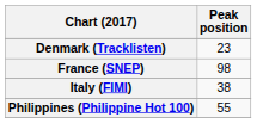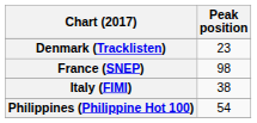 <table class="wikitable sortable plainrowheaders" style="text-align:center">
 <tr>
 <th scope="col">Chart (2017)</th>
 <th scope="col">Peak<br>position</th>
 </tr>
 <tr>
 </tr>
 <tr>
 </tr>
 <tr>
 </tr>
 <tr>
 </tr>
 <tr>
 <th scope="row">Denmark (<a href='#'>Tracklisten</a>)</th>
 <td>23</td>
 </tr>
 <tr>
 <th scope="row">France (<a href='#'>SNEP</a>)</th>
 <td>98</td>
 </tr>
 <tr>
 </tr>
 <tr>
 </tr>
 <tr>
 </tr>
 <tr>
 <th scope="row">Italy (<a href='#'>FIMI</a>)</th>
 <td>38</td>
 </tr>
 <tr>
 </tr>
 <tr>
 </tr>
 <tr>
 </tr>
 <tr>
 <th scope="row">Philippines (<a href='#'>Philippine Hot 100</a>)</th>
-<td>55</td>
+<td>54</td>
 </tr>
 <tr>
 </tr>
 <tr>
 </tr>
 <tr>
 </tr>
 <tr>
 </tr>
 <tr>
 </tr>
 </table>
